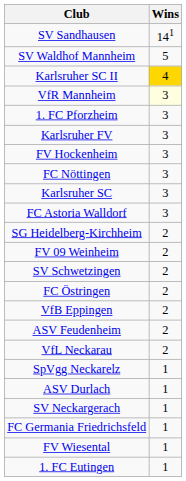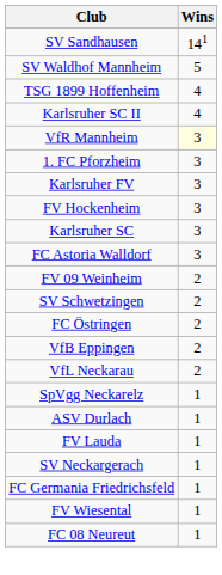 <table class="wikitable">
 <tr>
 <th>Club</th>
 <th>Wins</th>
 </tr>
 <tr align="center">
 <td><a href='#'>SV Sandhausen</a></td>
 <td>14<sup>1</sup></td>
 </tr>
 <tr align="center">
 <td><a href='#'>SV Waldhof Mannheim</a></td>
 <td>5</td>
 </tr>
 <tr align="center">
+<td><a href='#'>TSG 1899 Hoffenheim</a></td>
+<td>4</td>
+</tr>
+<tr align="center">
 <td><a href='#'>Karlsruher SC II</a></td>
-<td style="background: gold;">4</td>
+<td>4</td>
 </tr>
 <tr align="center">
 <td><a href='#'>VfR Mannheim</a></td>
 <td style="background: lightyellow;">3</td>
 </tr>
 <tr align="center">
 <td><a href='#'>1. FC Pforzheim</a></td>
 <td>3</td>
 </tr>
 <tr align="center">
 <td><a href='#'>Karlsruher FV</a></td>
 <td>3</td>
 </tr>
 <tr align="center">
 <td><a href='#'>FV Hockenheim</a></td>
 <td>3</td>
 </tr>
 <tr align="center">
-<td><a href='#'>FC Nöttingen</a></td>
-<td>3</td>
-</tr>
-<tr align="center">
 <td><a href='#'>Karlsruher SC</a></td>
 <td>3</td>
 </tr>
 <tr align="center">
 <td><a href='#'>FC Astoria Walldorf</a></td>
 <td>3</td>
-</tr>
-<tr align="center">
-<td><a href='#'>SG Heidelberg-Kirchheim</a></td>
-<td>2</td>
 </tr>
 <tr align="center">
 <td><a href='#'>FV 09 Weinheim</a></td>
 <td>2</td>
 </tr>
 <tr align="center">
 <td><a href='#'>SV Schwetzingen</a></td>
 <td>2</td>
 </tr>
 <tr align="center">
 <td><a href='#'>FC Östringen</a></td>
 <td>2</td>
 </tr>
 <tr align="center">
 <td><a href='#'>VfB Eppingen</a></td>
 <td>2</td>
 </tr>
 <tr align="center">
-<td><a href='#'>ASV Feudenheim</a></td>
-<td>2</td>
-</tr>
-<tr align="center">
 <td><a href='#'>VfL Neckarau</a></td>
 <td>2</td>
 </tr>
 <tr align="center">
 <td><a href='#'>SpVgg Neckarelz</a></td>
 <td>1</td>
 </tr>
 <tr align="center">
 <td><a href='#'>ASV Durlach</a></td>
+<td>1</td>
+</tr>
+<tr align="center">
+<td><a href='#'>FV Lauda</a></td>
 <td>1</td>
 </tr>
 <tr align="center">
 <td><a href='#'>SV Neckargerach</a></td>
 <td>1</td>
 </tr>
 <tr align="center">
 <td><a href='#'>FC Germania Friedrichsfeld</a></td>
 <td>1</td>
 </tr>
 <tr align="center">
 <td><a href='#'>FV Wiesental</a></td>
 <td>1</td>
 </tr>
 <tr align="center">
-<td><a href='#'>1. FC Eutingen</a></td>
+<td><a href='#'>FC 08 Neureut</a></td>
 <td>1</td>
 </tr>
 </table>
